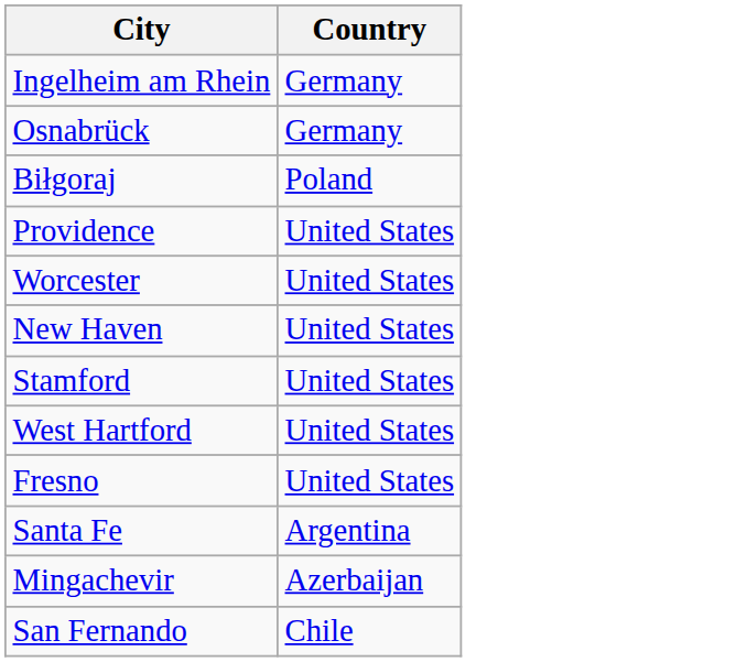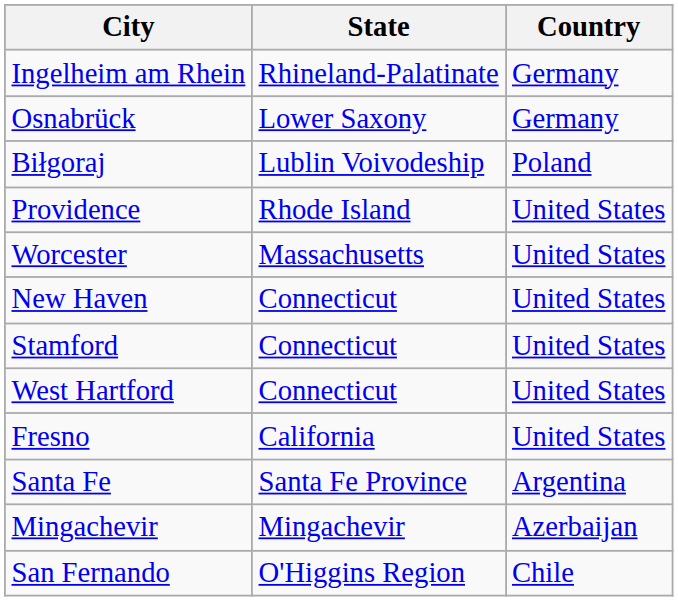 <table class="wikitable">
 <tr>
 <th>City</th>
+<th>State</th>
 <th>Country</th>
 </tr>
 <tr>
 <td><a href='#'>Ingelheim am Rhein</a></td>
+<td> <a href='#'>Rhineland-Palatinate</a></td>
 <td> <a href='#'>Germany</a></td>
 </tr>
 <tr>
 <td><a href='#'>Osnabrück</a></td>
+<td> <a href='#'>Lower Saxony</a></td>
 <td> <a href='#'>Germany</a></td>
 </tr>
 <tr>
 <td><a href='#'>Biłgoraj</a></td>
+<td> <a href='#'>Lublin Voivodeship</a></td>
 <td> <a href='#'>Poland</a></td>
 </tr>
 <tr>
 <td><a href='#'>Providence</a></td>
+<td> <a href='#'>Rhode Island</a></td>
 <td> <a href='#'>United States</a></td>
 </tr>
 <tr>
 <td><a href='#'>Worcester</a></td>
+<td> <a href='#'>Massachusetts</a></td>
 <td> <a href='#'>United States</a></td>
 </tr>
 <tr>
 <td><a href='#'>New Haven</a></td>
+<td> <a href='#'>Connecticut</a></td>
 <td> <a href='#'>United States</a></td>
 </tr>
 <tr>
 <td><a href='#'>Stamford</a></td>
+<td> <a href='#'>Connecticut</a></td>
 <td> <a href='#'>United States</a></td>
 </tr>
 <tr>
 <td><a href='#'>West Hartford</a></td>
+<td> <a href='#'>Connecticut</a></td>
 <td> <a href='#'>United States</a></td>
 </tr>
 <tr>
 <td><a href='#'>Fresno</a></td>
+<td> <a href='#'>California</a></td>
 <td> <a href='#'>United States</a></td>
 </tr>
 <tr>
 <td><a href='#'>Santa Fe</a></td>
+<td> <a href='#'>Santa Fe Province</a></td>
 <td> <a href='#'>Argentina</a></td>
 </tr>
 <tr>
 <td><a href='#'>Mingachevir</a></td>
+<td> <a href='#'>Mingachevir</a></td>
 <td> <a href='#'>Azerbaijan</a></td>
 </tr>
 <tr>
 <td><a href='#'>San Fernando</a></td>
+<td> <a href='#'>O'Higgins Region</a></td>
 <td> <a href='#'>Chile</a></td>
 </tr>
 </table>
